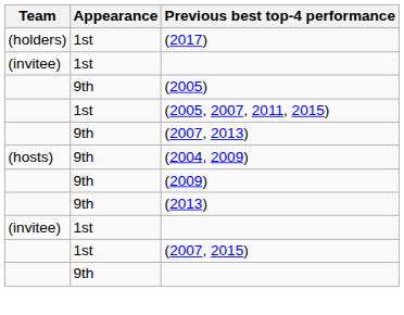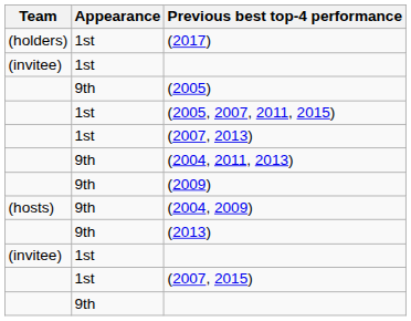 <table class="wikitable sortable" style="text-align: left;">
 <tr>
 <th>Team</th>
 <th data-sort-type="number">Appearance</th>
 <th>Previous best top-4 performance</th>
 </tr>
 <tr>
 <td> (holders)</td>
 <td>1st</td>
 <td> (<a href='#'>2017</a>)</td>
 </tr>
 <tr>
 <td> (invitee)</td>
 <td>1st</td>
 <td></td>
 </tr>
 <tr>
 <td></td>
 <td>9th</td>
 <td> (<a href='#'>2005</a>)</td>
 </tr>
 <tr>
 <td></td>
 <td>1st</td>
 <td> (<a href='#'>2005</a>, <a href='#'>2007</a>, <a href='#'>2011</a>, <a href='#'>2015</a>)</td>
 </tr>
 <tr>
 <td></td>
+<td>1st</td>
+<td> (<a href='#'>2007</a>, <a href='#'>2013</a>)</td>
+</tr>
+<tr>
+<td></td>
 <td>9th</td>
-<td> (<a href='#'>2007</a>, <a href='#'>2013</a>)</td>
+<td> (<a href='#'>2004</a>, <a href='#'>2011</a>, <a href='#'>2013</a>)</td>
+</tr>
+<tr>
+<td></td>
+<td>9th</td>
+<td> (<a href='#'>2009</a>)</td>
 </tr>
 <tr>
 <td> (hosts)</td>
 <td>9th</td>
 <td> (<a href='#'>2004</a>, <a href='#'>2009</a>)</td>
-</tr>
-<tr>
-<td></td>
-<td>9th</td>
-<td> (<a href='#'>2009</a>)</td>
 </tr>
 <tr>
 <td></td>
 <td>9th</td>
 <td> (<a href='#'>2013</a>)</td>
 </tr>
 <tr>
 <td> (invitee)</td>
 <td>1st</td>
 <td></td>
 </tr>
 <tr>
 <td></td>
 <td>1st</td>
 <td> (<a href='#'>2007</a>, <a href='#'>2015</a>)</td>
 </tr>
 <tr>
 <td></td>
 <td>9th</td>
 <td></td>
 </tr>
 </table>
